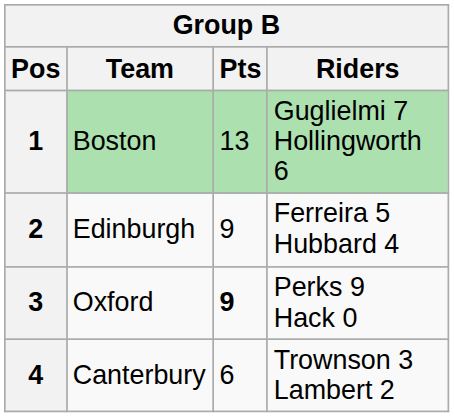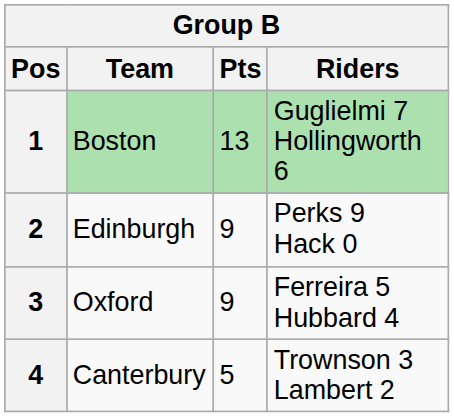 <table class="wikitable">
 <tr>
 <th colspan="4">Group B</th>
 </tr>
 <tr>
 <th width=20>Pos</th>
 <th width=80>Team</th>
 <th width=20>Pts</th>
 <th width=100>Riders</th>
 </tr>
 <tr style="background:#ACE1AF;">
 <th>1</th>
 <td>Boston</td>
 <td>13</td>
 <td>Guglielmi 7<br>Hollingworth 6</td>
 </tr>
 <tr>
 <th>2</th>
 <td>Edinburgh</td>
 <td>9</td>
-<td>Ferreira 5<br>Hubbard 4</td>
+<td>Perks 9<br>Hack 0</td>
 </tr>
 <tr>
 <th>3</th>
 <td>Oxford</td>
-<td><strong>9</strong></td>
-<td>Perks 9<br>Hack 0</td>
+<td>9</td>
+<td>Ferreira 5<br>Hubbard 4</td>
 </tr>
 <tr>
 <th>4</th>
 <td>Canterbury</td>
-<td>6</td>
+<td>5</td>
 <td>Trownson 3<br>Lambert 2</td>
 </tr>
 </table>
